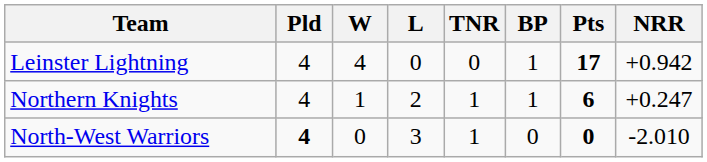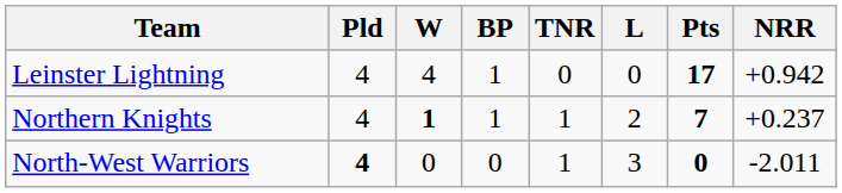 <table class="wikitable" style="text-align:center;">
 <tr>
 <th width=175>Team</th>
 <th style="width:30px;" abbr="Played">Pld</th>
 <th style="width:30px;" abbr="Won">W</th>
+<th style="width:30px;" abbr="Bonus Points">BP</th>
+<th style="width:30px;" abbr="Tied/No Result">TNR</th>
 <th style="width:30px;" abbr="Lost">L</th>
-<th style="width:30px;" abbr="Tied/No Result">TNR</th>
-<th style="width:30px;" abbr="Bonus Points">BP</th>
 <th style="width:30px;" abbr="Points">Pts</th>
 <th style="width:50px;" abbr="Net Run Rate">NRR</th>
 </tr>
 <tr style="background:#f9f9f9;">
 <td style="text-align:left;"><a href='#'>Leinster Lightning</a></td>
 <td>4</td>
 <td>4</td>
+<td>1</td>
 <td>0</td>
 <td>0</td>
-<td>1</td>
 <td><strong>17</strong></td>
 <td>+0.942</td>
 </tr>
 <tr style="background:#f9f9f9;">
 <td style="text-align:left;"><a href='#'>Northern Knights</a></td>
 <td>4</td>
+<td><strong>1</strong></td>
+<td>1</td>
 <td>1</td>
 <td>2</td>
-<td>1</td>
-<td>1</td>
-<td><strong>6</strong></td>
-<td>+0.247</td>
+<td><strong>7</strong></td>
+<td>+0.237</td>
 </tr>
 <tr style="background:#f9f9f9;">
 <td style="text-align:left;"><a href='#'>North-West Warriors</a></td>
 <td><strong>4</strong></td>
 <td>0</td>
+<td>0</td>
+<td>1</td>
 <td>3</td>
-<td>1</td>
-<td>0</td>
 <td><strong>0</strong></td>
-<td>-2.010</td>
+<td>-2.011</td>
 </tr>
 </table>
